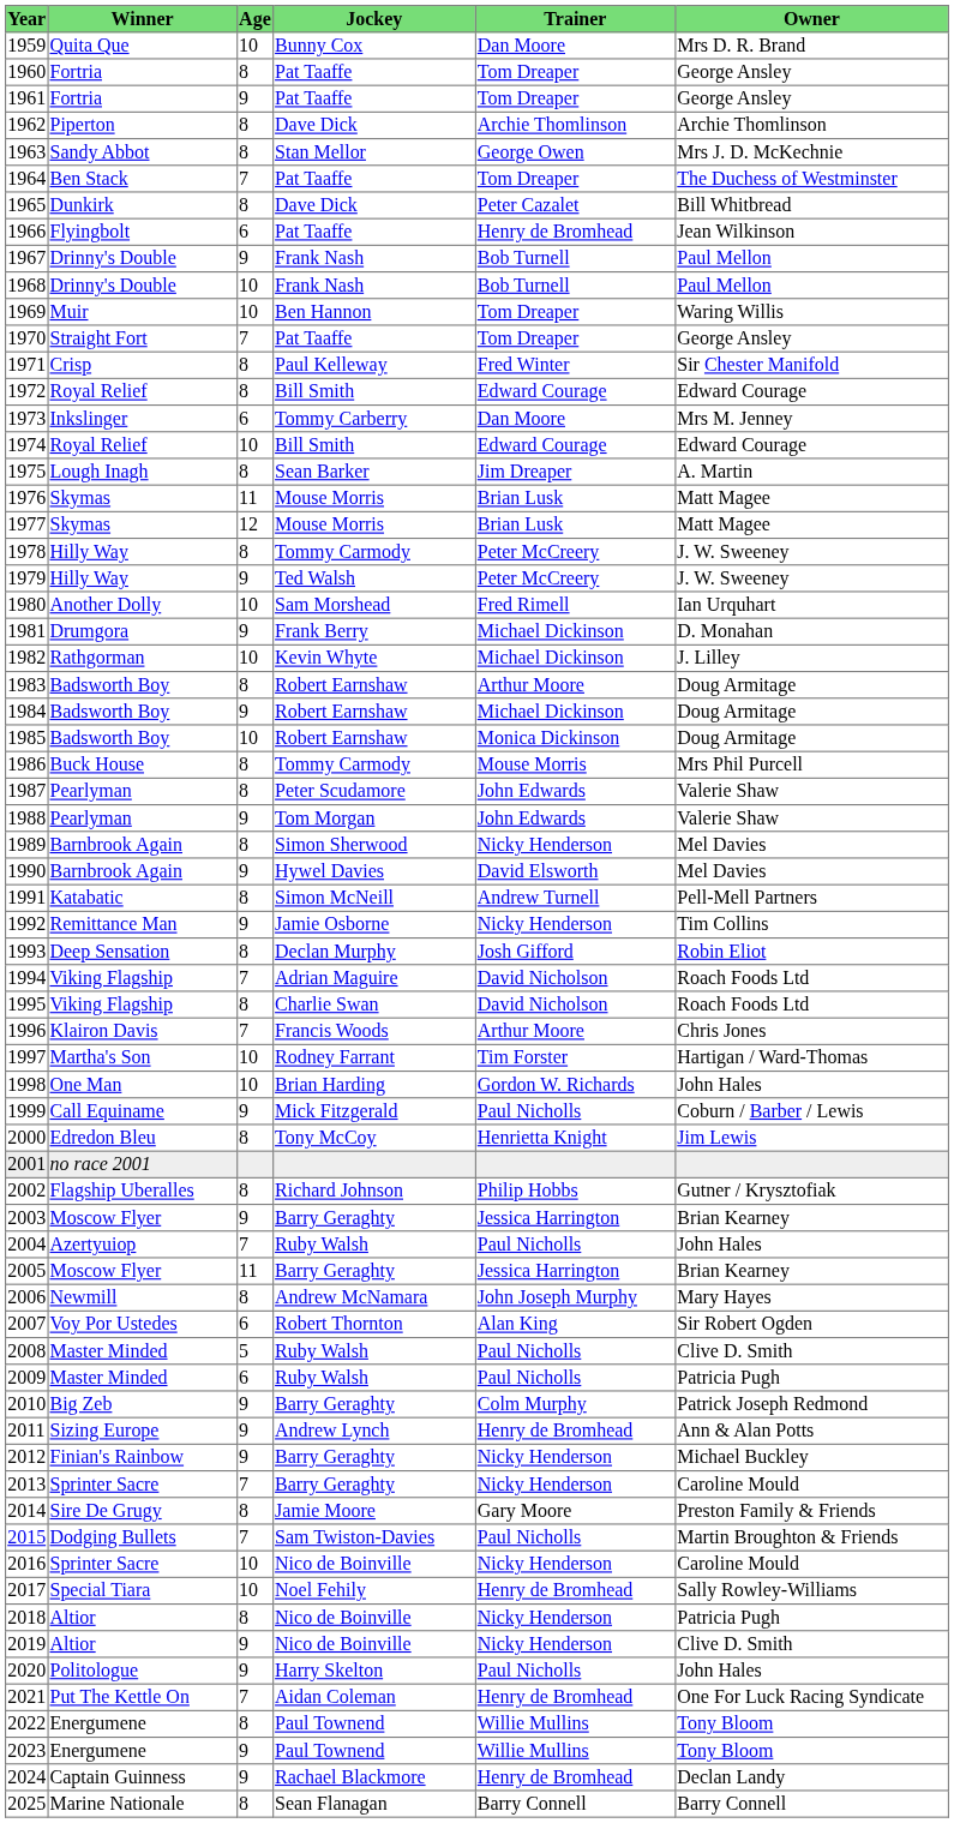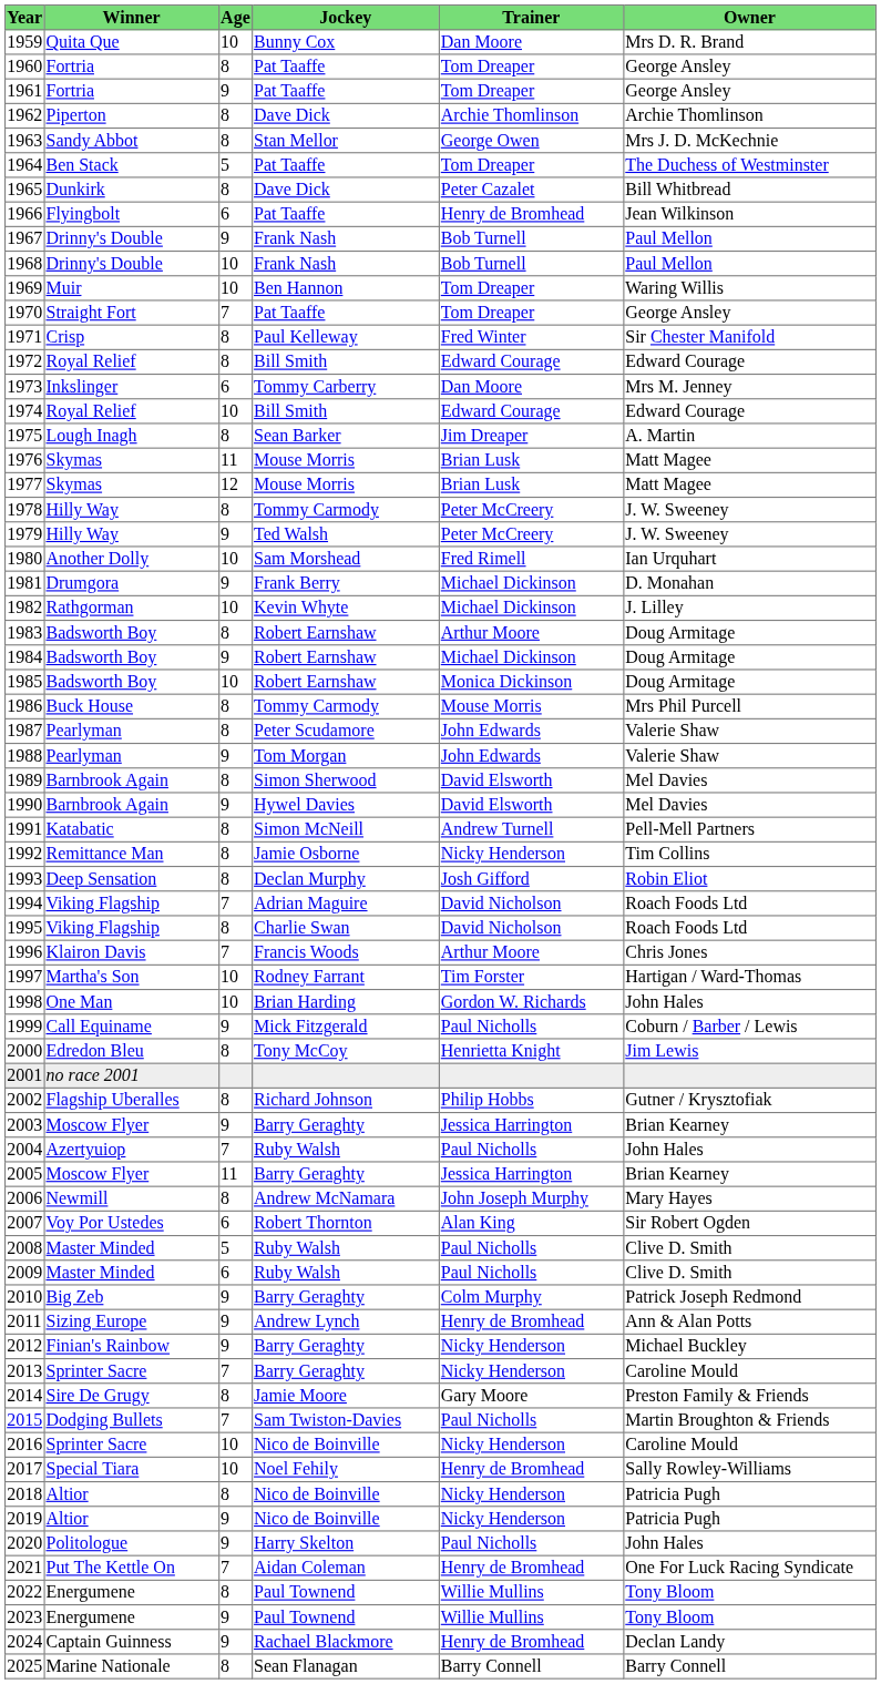 <table class = "sortable" | border="1" style="border-collapse: collapse; font-size:90%">
 <tr bgcolor="#77dd77" align="center">
 <th>Year</th>
 <th>Winner</th>
 <th>Age</th>
 <th>Jockey</th>
 <th>Trainer</th>
 <th>Owner</th>
 </tr>
 <tr>
 <td>1959</td>
 <td width=139px><a href='#'>Quita Que</a></td>
 <td>10</td>
 <td width=149px><a href='#'>Bunny Cox</a></td>
 <td width=147px><a href='#'>Dan Moore</a></td>
 <td width=202px>Mrs D. R. Brand</td>
 </tr>
 <tr>
 <td>1960</td>
 <td><a href='#'>Fortria</a></td>
 <td>8</td>
 <td><a href='#'>Pat Taaffe</a></td>
 <td><a href='#'>Tom Dreaper</a></td>
 <td>George Ansley</td>
 </tr>
 <tr>
 <td>1961</td>
 <td><a href='#'>Fortria</a></td>
 <td>9</td>
 <td><a href='#'>Pat Taaffe</a></td>
 <td><a href='#'>Tom Dreaper</a></td>
 <td>George Ansley</td>
 </tr>
 <tr>
 <td>1962</td>
 <td><a href='#'>Piperton</a></td>
 <td>8</td>
 <td><a href='#'>Dave Dick</a></td>
 <td><a href='#'>Archie Thomlinson</a></td>
 <td>Archie Thomlinson</td>
 </tr>
 <tr>
 <td>1963</td>
 <td><a href='#'>Sandy Abbot</a></td>
 <td>8</td>
 <td><a href='#'>Stan Mellor</a></td>
 <td><a href='#'>George Owen</a></td>
 <td>Mrs J. D. McKechnie</td>
 </tr>
 <tr>
 <td>1964</td>
 <td><a href='#'>Ben Stack</a></td>
-<td>7</td>
+<td>5</td>
 <td><a href='#'>Pat Taaffe</a></td>
 <td><a href='#'>Tom Dreaper</a></td>
 <td><a href='#'>The Duchess of Westminster</a></td>
 </tr>
 <tr>
 <td>1965</td>
 <td><a href='#'>Dunkirk</a></td>
 <td>8</td>
 <td><a href='#'>Dave Dick</a></td>
 <td><a href='#'>Peter Cazalet</a></td>
 <td>Bill Whitbread</td>
 </tr>
 <tr>
 <td>1966</td>
 <td><a href='#'>Flyingbolt</a></td>
 <td>6</td>
 <td><a href='#'>Pat Taaffe</a></td>
 <td><a href='#'>Henry de Bromhead</a></td>
 <td>Jean Wilkinson</td>
 </tr>
 <tr>
 <td>1967</td>
 <td><a href='#'>Drinny's Double</a></td>
 <td>9</td>
 <td><a href='#'>Frank Nash</a></td>
 <td><a href='#'>Bob Turnell</a></td>
 <td><a href='#'>Paul Mellon</a></td>
 </tr>
 <tr>
 <td>1968</td>
 <td><a href='#'>Drinny's Double</a></td>
 <td>10</td>
 <td><a href='#'>Frank Nash</a></td>
 <td><a href='#'>Bob Turnell</a></td>
 <td><a href='#'>Paul Mellon</a></td>
 </tr>
 <tr>
 <td>1969</td>
 <td><a href='#'>Muir</a></td>
 <td>10</td>
 <td><a href='#'>Ben Hannon</a></td>
 <td><a href='#'>Tom Dreaper</a></td>
 <td>Waring Willis</td>
 </tr>
 <tr>
 <td>1970</td>
 <td><a href='#'>Straight Fort</a></td>
 <td>7</td>
 <td><a href='#'>Pat Taaffe</a></td>
 <td><a href='#'>Tom Dreaper</a></td>
 <td>George Ansley</td>
 </tr>
 <tr>
 <td>1971</td>
 <td><a href='#'>Crisp</a></td>
 <td>8</td>
 <td><a href='#'>Paul Kelleway</a></td>
 <td><a href='#'>Fred Winter</a></td>
 <td>Sir <a href='#'>Chester Manifold</a></td>
 </tr>
 <tr>
 <td>1972</td>
 <td><a href='#'>Royal Relief</a></td>
 <td>8</td>
 <td><a href='#'>Bill Smith</a></td>
 <td><a href='#'>Edward Courage</a></td>
 <td>Edward Courage</td>
 </tr>
 <tr>
 <td>1973</td>
 <td><a href='#'>Inkslinger</a></td>
 <td>6</td>
 <td><a href='#'>Tommy Carberry</a></td>
 <td><a href='#'>Dan Moore</a></td>
 <td>Mrs M. Jenney</td>
 </tr>
 <tr>
 <td>1974</td>
 <td><a href='#'>Royal Relief</a></td>
 <td>10</td>
 <td><a href='#'>Bill Smith</a></td>
 <td><a href='#'>Edward Courage</a></td>
 <td>Edward Courage</td>
 </tr>
 <tr>
 <td>1975</td>
 <td><a href='#'>Lough Inagh</a></td>
 <td>8</td>
 <td><a href='#'>Sean Barker</a></td>
 <td><a href='#'>Jim Dreaper</a></td>
 <td>A. Martin</td>
 </tr>
 <tr>
 <td>1976</td>
 <td><a href='#'>Skymas</a></td>
 <td>11</td>
 <td><a href='#'>Mouse Morris</a></td>
 <td><a href='#'>Brian Lusk</a></td>
 <td>Matt Magee</td>
 </tr>
 <tr>
 <td>1977</td>
 <td><a href='#'>Skymas</a></td>
 <td>12</td>
 <td><a href='#'>Mouse Morris</a></td>
 <td><a href='#'>Brian Lusk</a></td>
 <td>Matt Magee</td>
 </tr>
 <tr>
 <td>1978</td>
 <td><a href='#'>Hilly Way</a></td>
 <td>8</td>
 <td><a href='#'>Tommy Carmody</a></td>
 <td><a href='#'>Peter McCreery</a></td>
 <td>J. W. Sweeney</td>
 </tr>
 <tr>
 <td>1979</td>
 <td><a href='#'>Hilly Way</a></td>
 <td>9</td>
 <td><a href='#'>Ted Walsh</a></td>
 <td><a href='#'>Peter McCreery</a></td>
 <td>J. W. Sweeney</td>
 </tr>
 <tr>
 <td>1980</td>
 <td><a href='#'>Another Dolly</a> </td>
 <td>10</td>
 <td><a href='#'>Sam Morshead</a></td>
 <td><a href='#'>Fred Rimell</a></td>
 <td>Ian Urquhart</td>
 </tr>
 <tr>
 <td>1981</td>
 <td><a href='#'>Drumgora</a></td>
 <td>9</td>
 <td><a href='#'>Frank Berry</a></td>
 <td><a href='#'>Michael Dickinson</a></td>
 <td>D. Monahan</td>
 </tr>
 <tr>
 <td>1982</td>
 <td><a href='#'>Rathgorman</a></td>
 <td>10</td>
 <td><a href='#'>Kevin Whyte</a></td>
 <td><a href='#'>Michael Dickinson</a></td>
 <td>J. Lilley</td>
 </tr>
 <tr>
 <td>1983</td>
 <td><a href='#'>Badsworth Boy</a></td>
 <td>8</td>
 <td><a href='#'>Robert Earnshaw</a></td>
 <td><a href='#'>Arthur Moore</a></td>
 <td>Doug Armitage</td>
 </tr>
 <tr>
 <td>1984</td>
 <td><a href='#'>Badsworth Boy</a></td>
 <td>9</td>
 <td><a href='#'>Robert Earnshaw</a></td>
 <td><a href='#'>Michael Dickinson</a></td>
 <td>Doug Armitage</td>
 </tr>
 <tr>
 <td>1985</td>
 <td><a href='#'>Badsworth Boy</a></td>
 <td>10</td>
 <td><a href='#'>Robert Earnshaw</a></td>
 <td><a href='#'>Monica Dickinson</a></td>
 <td>Doug Armitage</td>
 </tr>
 <tr>
 <td>1986</td>
 <td><a href='#'>Buck House</a></td>
 <td>8</td>
 <td><a href='#'>Tommy Carmody</a></td>
 <td><a href='#'>Mouse Morris</a></td>
 <td>Mrs Phil Purcell</td>
 </tr>
 <tr>
 <td>1987</td>
 <td><a href='#'>Pearlyman</a></td>
 <td>8</td>
 <td><a href='#'>Peter Scudamore</a></td>
 <td><a href='#'>John Edwards</a></td>
 <td>Valerie Shaw</td>
 </tr>
 <tr>
 <td>1988</td>
 <td><a href='#'>Pearlyman</a></td>
 <td>9</td>
 <td><a href='#'>Tom Morgan</a></td>
 <td><a href='#'>John Edwards</a></td>
 <td>Valerie Shaw</td>
 </tr>
 <tr>
 <td>1989</td>
 <td><a href='#'>Barnbrook Again</a></td>
 <td>8</td>
 <td><a href='#'>Simon Sherwood</a></td>
-<td><a href='#'>Nicky Henderson</a></td>
+<td><a href='#'>David Elsworth</a></td>
 <td>Mel Davies</td>
 </tr>
 <tr>
 <td>1990</td>
 <td><a href='#'>Barnbrook Again</a></td>
 <td>9</td>
 <td><a href='#'>Hywel Davies</a></td>
 <td><a href='#'>David Elsworth</a></td>
 <td>Mel Davies</td>
 </tr>
 <tr>
 <td>1991</td>
 <td><a href='#'>Katabatic</a></td>
 <td>8</td>
 <td><a href='#'>Simon McNeill</a></td>
 <td><a href='#'>Andrew Turnell</a></td>
 <td>Pell-Mell Partners</td>
 </tr>
 <tr>
 <td>1992</td>
 <td><a href='#'>Remittance Man</a></td>
-<td>9</td>
+<td>8</td>
 <td><a href='#'>Jamie Osborne</a></td>
 <td><a href='#'>Nicky Henderson</a></td>
 <td>Tim Collins</td>
 </tr>
 <tr>
 <td>1993</td>
 <td><a href='#'>Deep Sensation</a></td>
 <td>8</td>
 <td><a href='#'>Declan Murphy</a></td>
 <td><a href='#'>Josh Gifford</a></td>
 <td><a href='#'>Robin Eliot</a></td>
 </tr>
 <tr>
 <td>1994</td>
 <td><a href='#'>Viking Flagship</a></td>
 <td>7</td>
 <td><a href='#'>Adrian Maguire</a></td>
 <td><a href='#'>David Nicholson</a></td>
 <td>Roach Foods Ltd</td>
 </tr>
 <tr>
 <td>1995</td>
 <td><a href='#'>Viking Flagship</a></td>
 <td>8</td>
 <td><a href='#'>Charlie Swan</a></td>
 <td><a href='#'>David Nicholson</a></td>
 <td>Roach Foods Ltd</td>
 </tr>
 <tr>
 <td>1996</td>
 <td><a href='#'>Klairon Davis</a></td>
 <td>7</td>
 <td><a href='#'>Francis Woods</a></td>
 <td><a href='#'>Arthur Moore</a></td>
 <td>Chris Jones</td>
 </tr>
 <tr>
 <td>1997</td>
 <td><a href='#'>Martha's Son</a></td>
 <td>10</td>
 <td><a href='#'>Rodney Farrant</a></td>
 <td><a href='#'>Tim Forster</a></td>
 <td>Hartigan / Ward-Thomas </td>
 </tr>
 <tr>
 <td>1998</td>
 <td><a href='#'>One Man</a></td>
 <td>10</td>
 <td><a href='#'>Brian Harding</a></td>
 <td><a href='#'>Gordon W. Richards</a></td>
 <td>John Hales</td>
 </tr>
 <tr>
 <td>1999</td>
 <td><a href='#'>Call Equiname</a></td>
 <td>9</td>
 <td><a href='#'>Mick Fitzgerald</a></td>
 <td><a href='#'>Paul Nicholls</a></td>
 <td>Coburn / <a href='#'>Barber</a> / Lewis </td>
 </tr>
 <tr>
 <td>2000</td>
 <td><a href='#'>Edredon Bleu</a></td>
 <td>8</td>
 <td><a href='#'>Tony McCoy</a></td>
 <td><a href='#'>Henrietta Knight</a></td>
 <td><a href='#'>Jim Lewis</a></td>
 </tr>
 <tr bgcolor="#eeeeee">
 <td><span>2001</span></td>
 <td><em>no race 2001</em> </td>
 <td></td>
 <td></td>
 <td></td>
 <td></td>
 </tr>
 <tr>
 <td>2002</td>
 <td><a href='#'>Flagship Uberalles</a></td>
 <td>8</td>
 <td><a href='#'>Richard Johnson</a></td>
 <td><a href='#'>Philip Hobbs</a></td>
 <td>Gutner / Krysztofiak </td>
 </tr>
 <tr>
 <td>2003</td>
 <td><a href='#'>Moscow Flyer</a></td>
 <td>9</td>
 <td><a href='#'>Barry Geraghty</a></td>
 <td><a href='#'>Jessica Harrington</a></td>
 <td>Brian Kearney</td>
 </tr>
 <tr>
 <td>2004</td>
 <td><a href='#'>Azertyuiop</a></td>
 <td>7</td>
 <td><a href='#'>Ruby Walsh</a></td>
 <td><a href='#'>Paul Nicholls</a></td>
 <td>John Hales</td>
 </tr>
 <tr>
 <td>2005</td>
 <td><a href='#'>Moscow Flyer</a></td>
 <td>11</td>
 <td><a href='#'>Barry Geraghty</a></td>
 <td><a href='#'>Jessica Harrington</a></td>
 <td>Brian Kearney</td>
 </tr>
 <tr>
 <td>2006</td>
 <td><a href='#'>Newmill</a></td>
 <td>8</td>
 <td><a href='#'>Andrew McNamara</a></td>
 <td><a href='#'>John Joseph Murphy</a></td>
 <td>Mary Hayes</td>
 </tr>
 <tr>
 <td>2007</td>
 <td><a href='#'>Voy Por Ustedes</a></td>
 <td>6</td>
 <td><a href='#'>Robert Thornton</a></td>
 <td><a href='#'>Alan King</a></td>
 <td>Sir Robert Ogden</td>
 </tr>
 <tr>
 <td>2008</td>
 <td><a href='#'>Master Minded</a></td>
 <td>5</td>
 <td><a href='#'>Ruby Walsh</a></td>
 <td><a href='#'>Paul Nicholls</a></td>
 <td>Clive D. Smith</td>
 </tr>
 <tr>
 <td>2009</td>
 <td><a href='#'>Master Minded</a></td>
 <td>6</td>
 <td><a href='#'>Ruby Walsh</a></td>
 <td><a href='#'>Paul Nicholls</a></td>
-<td>Patricia Pugh</td>
+<td>Clive D. Smith</td>
 </tr>
 <tr>
 <td>2010</td>
 <td><a href='#'>Big Zeb</a></td>
 <td>9</td>
 <td><a href='#'>Barry Geraghty</a></td>
 <td><a href='#'>Colm Murphy</a></td>
 <td>Patrick Joseph Redmond</td>
 </tr>
 <tr>
 <td>2011</td>
 <td><a href='#'>Sizing Europe</a></td>
 <td>9</td>
 <td><a href='#'>Andrew Lynch</a></td>
 <td><a href='#'>Henry de Bromhead</a></td>
 <td>Ann & Alan Potts</td>
 </tr>
 <tr>
 <td>2012</td>
 <td><a href='#'>Finian's Rainbow</a></td>
 <td>9</td>
 <td><a href='#'>Barry Geraghty</a></td>
 <td><a href='#'>Nicky Henderson</a></td>
 <td>Michael Buckley</td>
 </tr>
 <tr>
 <td>2013</td>
 <td><a href='#'>Sprinter Sacre</a></td>
 <td>7</td>
 <td><a href='#'>Barry Geraghty</a></td>
 <td><a href='#'>Nicky Henderson</a></td>
 <td>Caroline Mould</td>
 </tr>
 <tr>
 <td>2014</td>
 <td><a href='#'>Sire De Grugy</a></td>
 <td>8</td>
 <td><a href='#'>Jamie Moore</a></td>
 <td>Gary Moore</td>
 <td>Preston Family & Friends</td>
 </tr>
 <tr>
 <td><a href='#'>2015</a></td>
 <td><a href='#'>Dodging Bullets</a></td>
 <td>7</td>
 <td><a href='#'>Sam Twiston-Davies</a></td>
 <td><a href='#'>Paul Nicholls</a></td>
 <td>Martin Broughton & Friends</td>
 </tr>
 <tr>
 <td>2016</td>
 <td><a href='#'>Sprinter Sacre</a></td>
 <td>10</td>
 <td><a href='#'>Nico de Boinville</a></td>
 <td><a href='#'>Nicky Henderson</a></td>
 <td>Caroline Mould</td>
 </tr>
 <tr>
 <td>2017</td>
 <td><a href='#'>Special Tiara</a></td>
 <td>10</td>
 <td><a href='#'>Noel Fehily</a></td>
 <td><a href='#'>Henry de Bromhead</a></td>
 <td>Sally Rowley-Williams</td>
 </tr>
 <tr>
 <td>2018</td>
 <td><a href='#'>Altior</a></td>
 <td>8</td>
 <td><a href='#'>Nico de Boinville</a></td>
 <td><a href='#'>Nicky Henderson</a></td>
 <td>Patricia Pugh</td>
 </tr>
 <tr>
 <td>2019</td>
 <td><a href='#'>Altior</a></td>
 <td>9</td>
 <td><a href='#'>Nico de Boinville</a></td>
 <td><a href='#'>Nicky Henderson</a></td>
-<td>Clive D. Smith</td>
+<td>Patricia Pugh</td>
 </tr>
 <tr>
 <td>2020</td>
 <td><a href='#'>Politologue</a></td>
 <td>9</td>
 <td><a href='#'>Harry Skelton</a></td>
 <td><a href='#'>Paul Nicholls</a></td>
 <td>John Hales</td>
 </tr>
 <tr>
 <td>2021</td>
 <td><a href='#'>Put The Kettle On</a></td>
 <td>7</td>
 <td><a href='#'>Aidan Coleman</a></td>
 <td><a href='#'>Henry de Bromhead</a></td>
 <td>One For Luck Racing Syndicate</td>
 </tr>
 <tr>
 <td>2022</td>
 <td>Energumene</td>
 <td>8</td>
 <td><a href='#'>Paul Townend</a></td>
 <td><a href='#'>Willie Mullins</a></td>
 <td><a href='#'>Tony Bloom</a></td>
 </tr>
 <tr>
 <td>2023</td>
 <td>Energumene</td>
 <td>9</td>
 <td><a href='#'>Paul Townend</a></td>
 <td><a href='#'>Willie Mullins</a></td>
 <td><a href='#'>Tony Bloom</a></td>
 </tr>
 <tr>
 <td>2024</td>
 <td>Captain Guinness</td>
 <td>9</td>
 <td><a href='#'>Rachael Blackmore</a></td>
 <td><a href='#'>Henry de Bromhead</a></td>
 <td>Declan Landy</td>
 </tr>
 <tr>
 <td>2025</td>
 <td>Marine Nationale</td>
 <td>8</td>
 <td>Sean Flanagan</td>
 <td>Barry Connell</td>
 <td>Barry Connell</td>
 </tr>
 </table>
